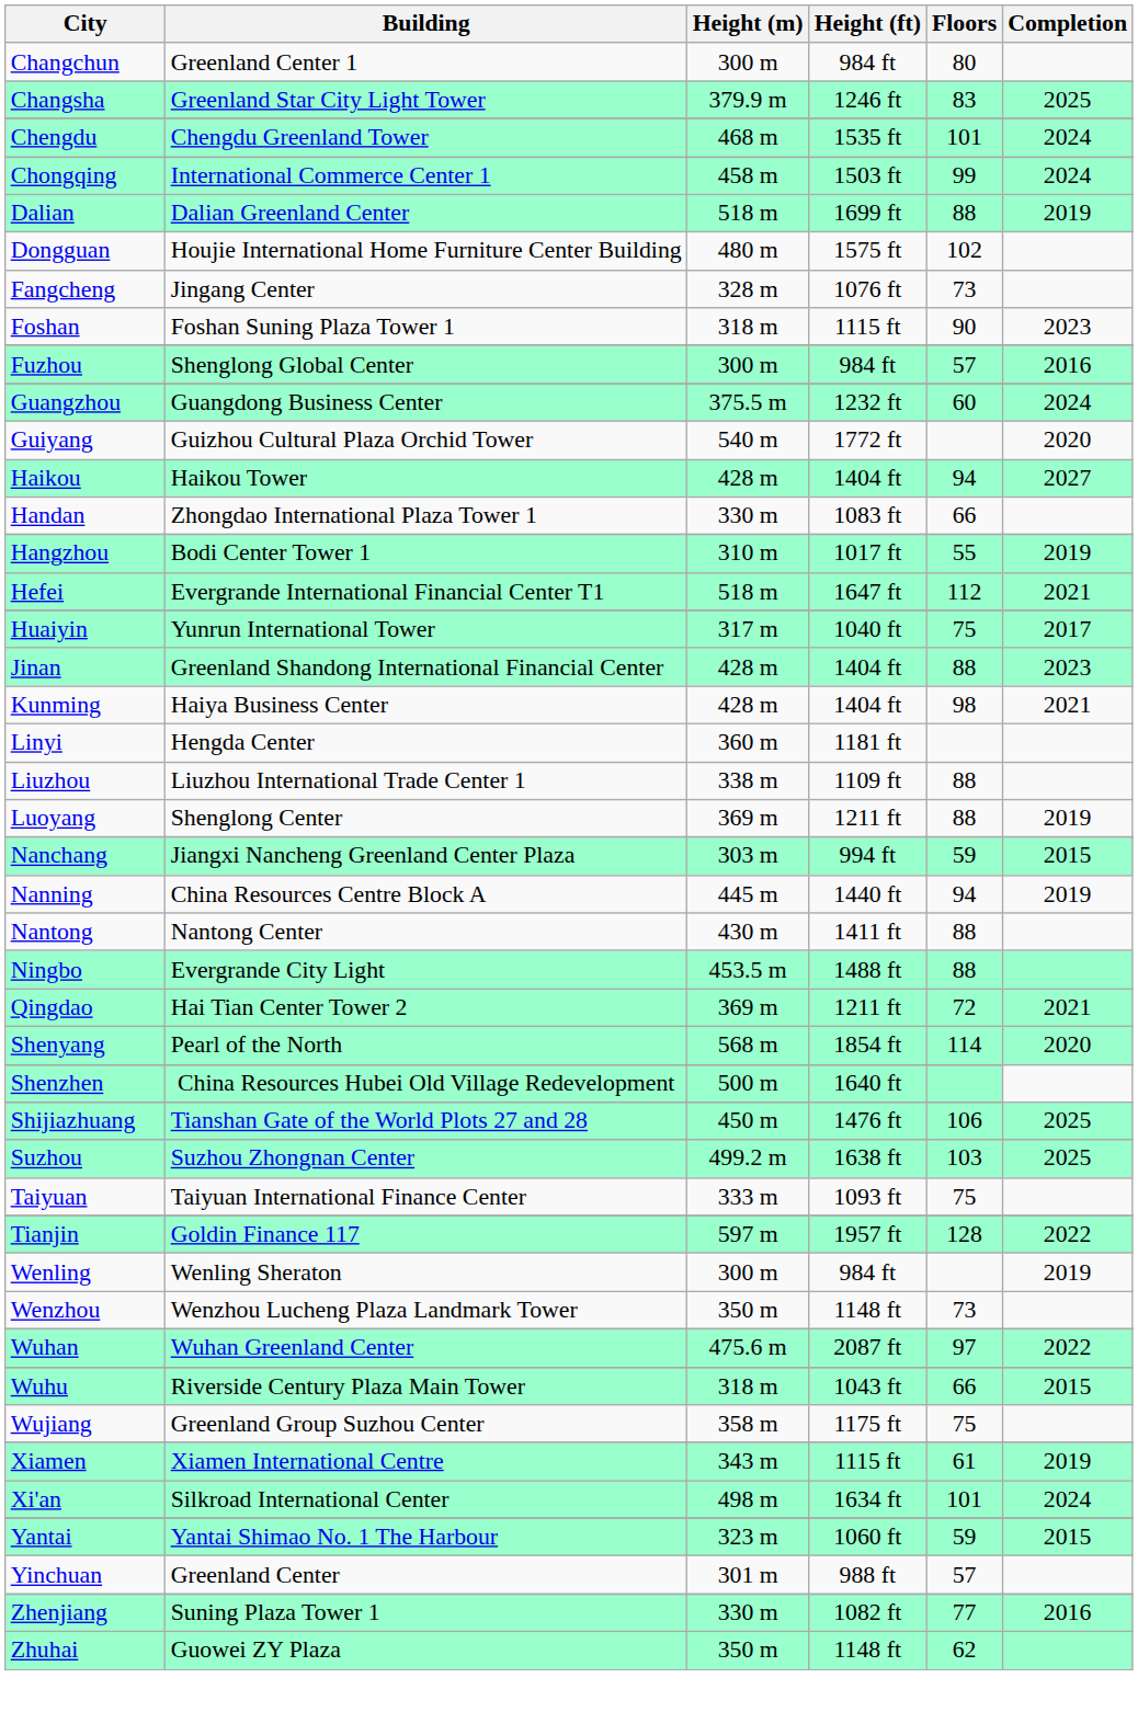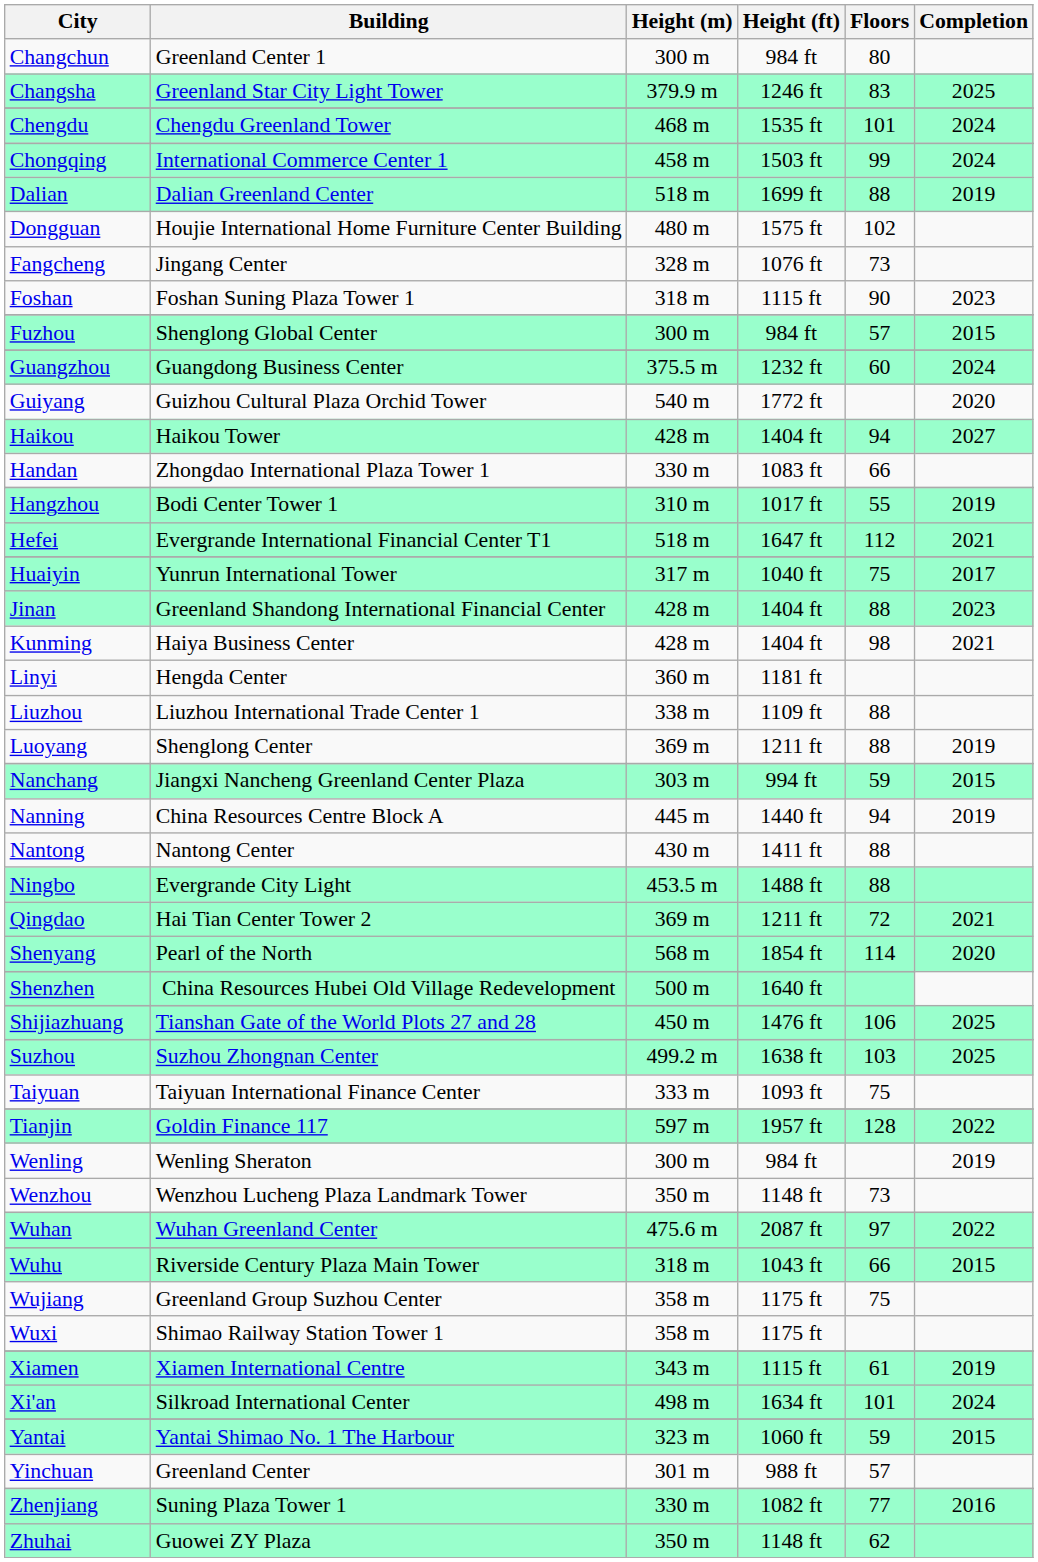 <table class="wikitable sortable">
 <tr>
 <th width="100">City</th>
 <th>Building</th>
 <th>Height (m)</th>
 <th>Height (ft)</th>
 <th>Floors</th>
 <th>Completion</th>
 </tr>
 <tr>
 <td><a href='#'>Changchun</a></td>
 <td>Greenland Center 1</td>
 <td style="text-align: center;">300 m</td>
 <td style="text-align: center;">984 ft</td>
 <td style="text-align: center;">80</td>
 <td style="text-align: center;"></td>
 </tr>
 <tr style="background:#9FC;">
 <td><a href='#'>Changsha</a></td>
 <td><a href='#'>Greenland Star City Light Tower</a></td>
 <td style="text-align: center;">379.9 m</td>
 <td style="text-align: center;">1246 ft</td>
 <td style="text-align: center;">83</td>
 <td style="text-align: center;">2025</td>
 </tr>
 <tr>
 </tr>
 <tr style="background:#9FC;">
 <td><a href='#'>Chengdu</a></td>
 <td><a href='#'>Chengdu Greenland Tower</a></td>
 <td style="text-align: center;">468 m</td>
 <td style="text-align: center;">1535 ft</td>
 <td style="text-align: center;">101</td>
 <td style="text-align: center;">2024</td>
 </tr>
 <tr>
 </tr>
 <tr style="background:#9FC;">
 <td><a href='#'>Chongqing</a></td>
 <td><a href='#'>International Commerce Center 1</a></td>
 <td style="text-align: center;">458 m</td>
 <td style="text-align: center;">1503 ft</td>
 <td style="text-align: center;">99</td>
 <td style="text-align: center;">2024</td>
 </tr>
 <tr style="background:#9FC;">
 <td><a href='#'>Dalian</a></td>
 <td><a href='#'>Dalian Greenland Center</a></td>
 <td style="text-align: center;">518 m</td>
 <td style="text-align: center;">1699 ft</td>
 <td style="text-align: center;">88</td>
 <td style="text-align: center;">2019</td>
 </tr>
 <tr>
 <td><a href='#'>Dongguan</a></td>
 <td>Houjie International Home Furniture Center Building</td>
 <td style="text-align: center;">480 m</td>
 <td style="text-align: center;">1575 ft</td>
 <td style="text-align: center;">102</td>
 <td style="text-align: center;"></td>
 </tr>
 <tr>
 <td><a href='#'>Fangcheng</a></td>
 <td>Jingang Center</td>
 <td style="text-align: center;">328 m</td>
 <td style="text-align: center;">1076 ft</td>
 <td style="text-align: center;">73</td>
 <td style="text-align: center;"></td>
 </tr>
 <tr>
 <td><a href='#'>Foshan</a></td>
 <td>Foshan Suning Plaza Tower 1</td>
 <td style="text-align: center;">318 m</td>
 <td style="text-align: center;">1115 ft</td>
 <td style="text-align: center;">90</td>
 <td style="text-align: center;">2023</td>
 </tr>
 <tr>
 </tr>
 <tr style="background:#9FC;">
 <td><a href='#'>Fuzhou</a></td>
 <td>Shenglong Global Center</td>
 <td style="text-align: center;">300 m</td>
 <td style="text-align: center;">984 ft</td>
 <td style="text-align: center;">57</td>
-<td style="text-align: center;">2016</td>
+<td style="text-align: center;">2015</td>
 </tr>
 <tr>
 </tr>
 <tr style="background:#9FC;">
 <td><a href='#'>Guangzhou</a></td>
 <td>Guangdong Business Center</td>
 <td style="text-align: center;">375.5 m</td>
 <td style="text-align: center;">1232 ft</td>
 <td style="text-align: center;">60</td>
 <td style="text-align: center;">2024</td>
 </tr>
 <tr>
 <td><a href='#'>Guiyang</a></td>
 <td>Guizhou Cultural Plaza Orchid Tower</td>
 <td style="text-align: center;">540 m</td>
 <td style="text-align: center;">1772 ft</td>
 <td style="text-align: center;"></td>
 <td style="text-align: center;">2020</td>
 </tr>
 <tr style="background:#9FC;">
 <td><a href='#'>Haikou</a></td>
 <td>Haikou Tower</td>
 <td style="text-align: center;">428 m</td>
 <td style="text-align: center;">1404 ft</td>
 <td style="text-align: center;">94</td>
 <td style="text-align: center;">2027</td>
 </tr>
 <tr>
 <td><a href='#'>Handan</a></td>
 <td>Zhongdao International Plaza Tower 1</td>
 <td style="text-align: center;">330 m</td>
 <td style="text-align: center;">1083 ft</td>
 <td style="text-align: center;">66</td>
 <td style="text-align: center;"></td>
 </tr>
 <tr>
 </tr>
 <tr style="background:#9FC;">
 <td><a href='#'>Hangzhou</a></td>
 <td>Bodi Center Tower 1</td>
 <td style="text-align: center;">310 m</td>
 <td style="text-align: center;">1017 ft</td>
 <td style="text-align: center;">55</td>
 <td style="text-align: center;">2019</td>
 </tr>
 <tr style="background:#9FC;">
 <td><a href='#'>Hefei</a></td>
 <td>Evergrande International Financial Center T1</td>
 <td style="text-align: center;">518 m</td>
 <td style="text-align: center;">1647 ft</td>
 <td style="text-align: center;">112</td>
 <td style="text-align: center;">2021</td>
 </tr>
 <tr>
 </tr>
 <tr style="background:#9FC;">
 <td><a href='#'>Huaiyin</a></td>
 <td>Yunrun International Tower</td>
 <td style="text-align: center;">317 m</td>
 <td style="text-align: center;">1040 ft</td>
 <td style="text-align: center;">75</td>
 <td style="text-align: center;">2017</td>
 </tr>
 <tr style="background:#9FC;">
 <td><a href='#'>Jinan</a></td>
 <td>Greenland Shandong International Financial Center</td>
 <td style="text-align: center;">428 m</td>
 <td style="text-align: center;">1404 ft</td>
 <td style="text-align: center;">88</td>
 <td style="text-align: center;">2023</td>
 </tr>
 <tr>
 <td><a href='#'>Kunming</a></td>
 <td>Haiya Business Center</td>
 <td style="text-align: center;">428 m</td>
 <td style="text-align: center;">1404 ft</td>
 <td style="text-align: center;">98</td>
 <td style="text-align: center;">2021</td>
 </tr>
 <tr>
 <td><a href='#'>Linyi</a></td>
 <td>Hengda Center</td>
 <td style="text-align: center;">360 m</td>
 <td style="text-align: center;">1181 ft</td>
 <td style="text-align: center;"></td>
 <td style="text-align: center;"></td>
 </tr>
 <tr>
 <td><a href='#'>Liuzhou</a></td>
 <td>Liuzhou International Trade Center 1</td>
 <td style="text-align: center;">338 m</td>
 <td style="text-align: center;">1109 ft</td>
 <td style="text-align: center;">88</td>
 <td style="text-align: center;"></td>
 </tr>
 <tr>
 <td><a href='#'>Luoyang</a></td>
 <td>Shenglong Center</td>
 <td style="text-align: center;">369 m</td>
 <td style="text-align: center;">1211 ft</td>
 <td style="text-align: center;">88</td>
 <td style="text-align: center;">2019</td>
 </tr>
 <tr>
 </tr>
 <tr style="background:#9FC;">
 <td><a href='#'>Nanchang</a></td>
 <td>Jiangxi Nancheng Greenland Center Plaza</td>
 <td style="text-align: center;">303 m</td>
 <td style="text-align: center;">994 ft</td>
 <td style="text-align: center;">59</td>
 <td style="text-align: center;">2015</td>
 </tr>
 <tr>
 <td><a href='#'>Nanning</a></td>
 <td>China Resources Centre Block A</td>
 <td style="text-align: center;">445 m</td>
 <td style="text-align: center;">1440 ft</td>
 <td style="text-align: center;">94</td>
 <td style="text-align: center;">2019</td>
 </tr>
 <tr>
 <td><a href='#'>Nantong</a></td>
 <td>Nantong Center</td>
 <td style="text-align: center;">430 m</td>
 <td style="text-align: center;">1411 ft</td>
 <td style="text-align: center;">88</td>
 <td style="text-align: center;"></td>
 </tr>
 <tr style="background:#9FC;">
 <td><a href='#'>Ningbo</a></td>
 <td>Evergrande City Light</td>
 <td style="text-align: center;">453.5 m</td>
 <td style="text-align: center;">1488 ft</td>
 <td style="text-align: center;">88</td>
 <td style="text-align: center;"></td>
 </tr>
 <tr style="background:#9FC;">
 <td><a href='#'>Qingdao</a></td>
 <td>Hai Tian Center Tower 2</td>
 <td style="text-align: center;">369 m</td>
 <td style="text-align: center;">1211 ft</td>
 <td style="text-align: center;">72</td>
 <td style="text-align: center;">2021</td>
 </tr>
 <tr style="background:#9FC;">
 <td><a href='#'>Shenyang</a></td>
 <td>Pearl of the North</td>
 <td style="text-align: center;">568 m</td>
 <td style="text-align: center;">1854 ft</td>
 <td style="text-align: center;">114</td>
 <td style="text-align: center;">2020</td>
 </tr>
 <tr>
 </tr>
 <tr style="background:#9FC;">
 <td><a href='#'>Shenzhen</a></td>
 <td style="text-align: center;">China Resources Hubei Old Village Redevelopment</td>
 <td style="text-align: center;">500 m</td>
 <td style="text-align: center;">1640 ft</td>
 <td style="text-align: center;"></td>
 </tr>
 <tr>
 </tr>
 <tr style="background:#9FC;">
 <td><a href='#'>Shijiazhuang</a></td>
 <td><a href='#'>Tianshan Gate of the World Plots 27 and 28</a></td>
 <td style="text-align: center;">450 m</td>
 <td style="text-align: center;">1476 ft</td>
 <td style="text-align: center;">106</td>
 <td style="text-align: center;">2025</td>
 </tr>
 <tr>
 </tr>
 <tr style="background:#9FC;">
 <td><a href='#'>Suzhou</a></td>
 <td><a href='#'>Suzhou Zhongnan Center</a></td>
 <td style="text-align: center;">499.2 m</td>
 <td style="text-align: center;">1638 ft</td>
 <td style="text-align: center;">103</td>
 <td style="text-align: center;">2025</td>
 </tr>
 <tr>
 <td><a href='#'>Taiyuan</a></td>
 <td>Taiyuan International Finance Center</td>
 <td style="text-align: center;">333 m</td>
 <td style="text-align: center;">1093 ft</td>
 <td style="text-align: center;">75</td>
 <td style="text-align: center;"></td>
 </tr>
 <tr>
 </tr>
 <tr style="background:#9FC;">
 <td><a href='#'>Tianjin</a></td>
 <td><a href='#'>Goldin Finance 117</a></td>
 <td style="text-align: center;">597 m</td>
 <td style="text-align: center;">1957 ft</td>
 <td style="text-align: center;">128</td>
 <td style="text-align: center;">2022</td>
 </tr>
 <tr>
 <td><a href='#'>Wenling</a></td>
 <td>Wenling Sheraton</td>
 <td style="text-align: center;">300 m</td>
 <td style="text-align: center;">984 ft</td>
 <td style="text-align: center;"></td>
 <td style="text-align: center;">2019</td>
 </tr>
 <tr>
 <td><a href='#'>Wenzhou</a></td>
 <td>Wenzhou Lucheng Plaza Landmark Tower</td>
 <td style="text-align: center;">350 m</td>
 <td style="text-align: center;">1148 ft</td>
 <td style="text-align: center;">73</td>
 <td style="text-align: center;"></td>
 </tr>
 <tr>
 </tr>
 <tr style="background:#9FC;">
 <td><a href='#'>Wuhan</a></td>
 <td><a href='#'>Wuhan Greenland Center</a></td>
 <td style="text-align: center;">475.6 m</td>
 <td style="text-align: center;">2087 ft</td>
 <td style="text-align: center;">97</td>
 <td style="text-align: center;">2022</td>
 </tr>
 <tr>
 </tr>
 <tr style="background:#9FC;">
 <td><a href='#'>Wuhu</a></td>
 <td>Riverside Century Plaza Main Tower</td>
 <td style="text-align: center;">318 m</td>
 <td style="text-align: center;">1043 ft</td>
 <td style="text-align: center;">66</td>
 <td style="text-align: center;">2015</td>
 </tr>
 <tr>
 <td><a href='#'>Wujiang</a></td>
 <td>Greenland Group Suzhou Center</td>
 <td style="text-align: center;">358 m</td>
 <td style="text-align: center;">1175 ft</td>
 <td style="text-align: center;">75</td>
 <td style="text-align: center;"></td>
 </tr>
 <tr>
+<td><a href='#'>Wuxi</a></td>
+<td>Shimao Railway Station Tower 1</td>
+<td style="text-align: center;">358 m</td>
+<td style="text-align: center;">1175 ft</td>
+<td style="text-align: center;"></td>
+<td style="text-align: center;"></td>
+</tr>
+<tr>
 </tr>
 <tr style="background:#9FC;">
 <td><a href='#'>Xiamen</a></td>
 <td><a href='#'>Xiamen International Centre</a></td>
 <td style="text-align: center;">343 m</td>
 <td style="text-align: center;">1115 ft</td>
 <td style="text-align: center;">61</td>
 <td style="text-align: center;">2019</td>
 </tr>
 <tr style="background:#9FC;">
 <td><a href='#'>Xi'an</a></td>
 <td>Silkroad International Center</td>
 <td style="text-align: center;">498 m</td>
 <td style="text-align: center;">1634 ft</td>
 <td style="text-align: center;">101</td>
 <td style="text-align: center;">2024</td>
 </tr>
 <tr>
 </tr>
 <tr style="background:#9FC;">
 <td><a href='#'>Yantai</a></td>
 <td><a href='#'>Yantai Shimao No. 1 The Harbour</a></td>
 <td style="text-align: center;">323 m</td>
 <td style="text-align: center;">1060 ft</td>
 <td style="text-align: center;">59</td>
 <td style="text-align: center;">2015</td>
 </tr>
 <tr>
 <td><a href='#'>Yinchuan</a></td>
 <td>Greenland Center</td>
 <td style="text-align: center;">301 m</td>
 <td style="text-align: center;">988 ft</td>
 <td style="text-align: center;">57</td>
 <td style="text-align: center;"></td>
 </tr>
 <tr>
 </tr>
 <tr style="background:#9FC;">
 <td><a href='#'>Zhenjiang</a></td>
 <td>Suning Plaza Tower 1</td>
 <td style="text-align: center;">330 m</td>
 <td style="text-align: center;">1082 ft</td>
 <td style="text-align: center;">77</td>
 <td style="text-align: center;">2016</td>
 </tr>
 <tr style="background:#9FC;">
 <td><a href='#'>Zhuhai</a></td>
 <td>Guowei ZY Plaza</td>
 <td style="text-align: center;">350 m</td>
 <td style="text-align: center;">1148 ft</td>
 <td style="text-align: center;">62</td>
 <td style="text-align: center;"></td>
 </tr>
 <tr>
 </tr>
 </table>
